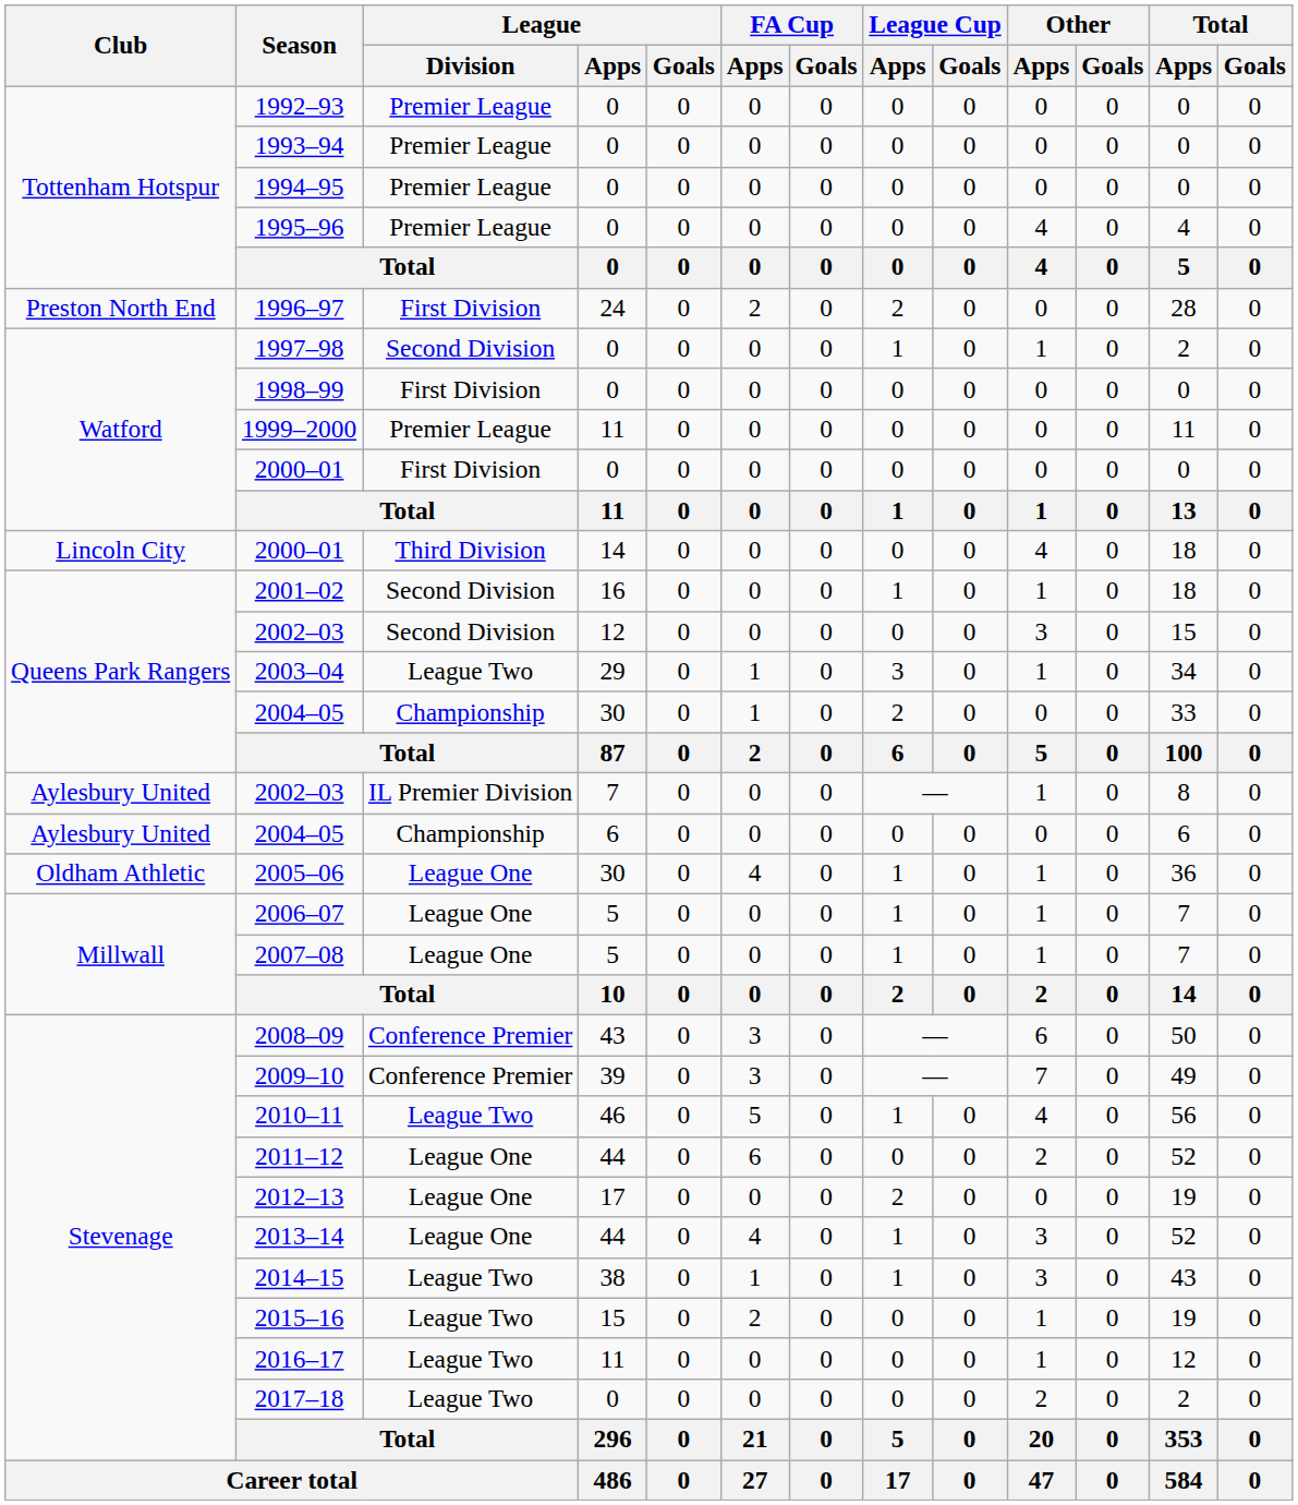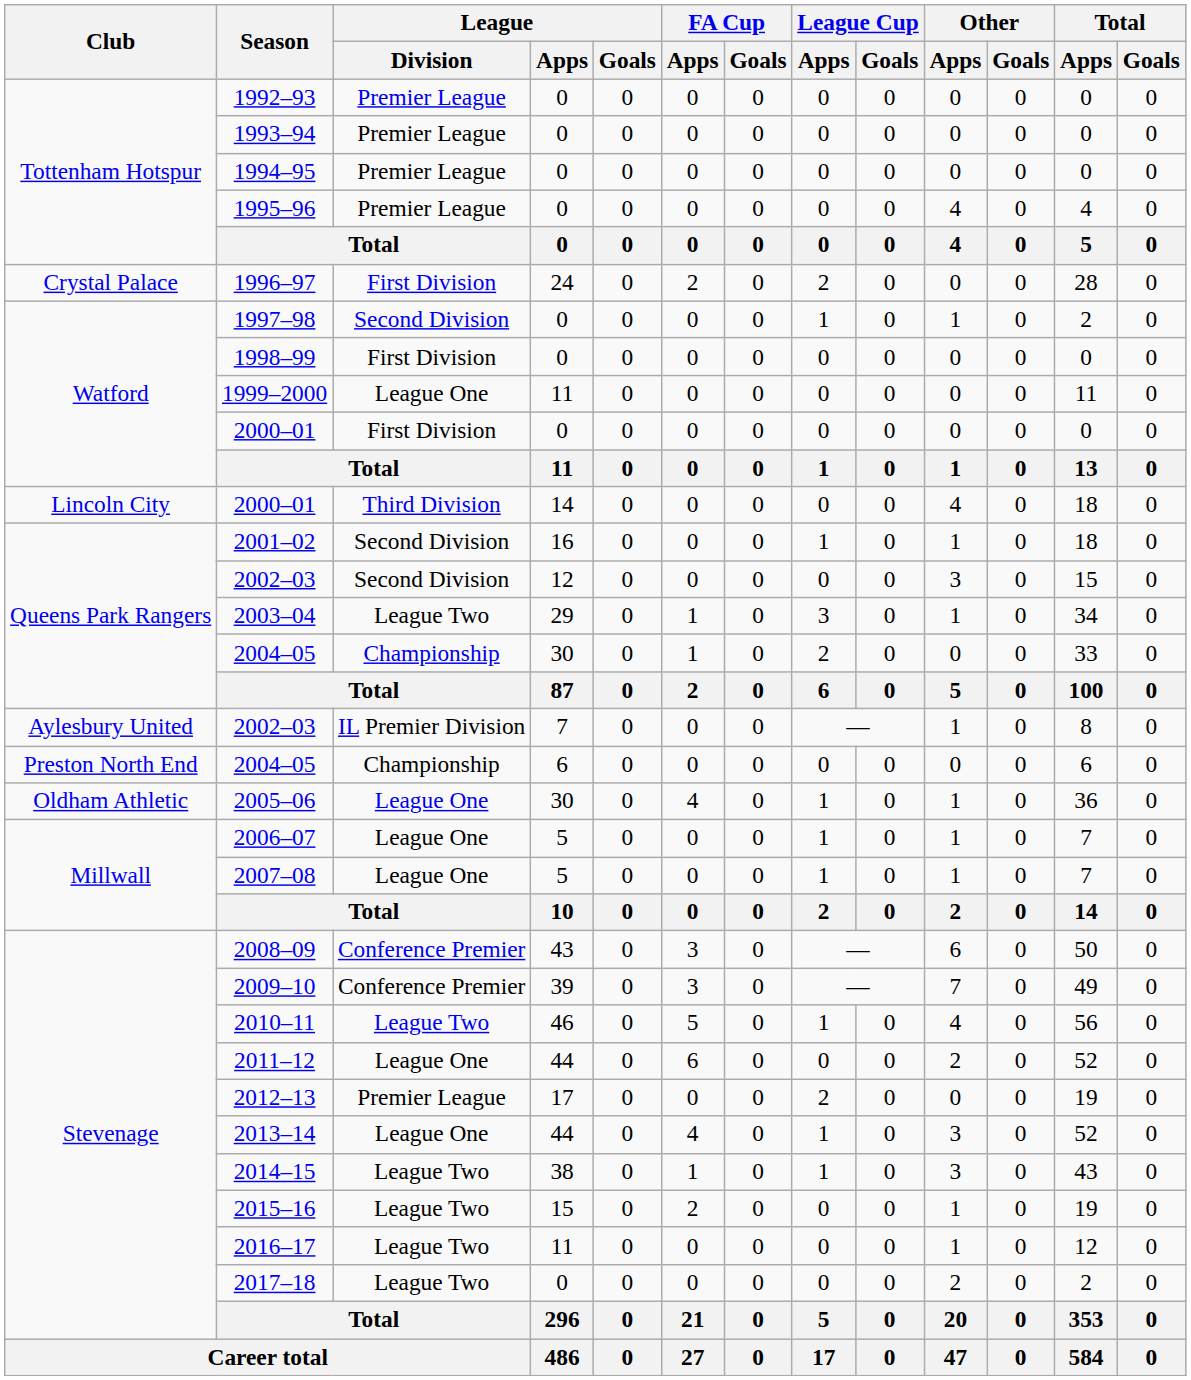 <table class="wikitable" style="text-align:center">
 <tr>
 <th rowspan="2">Club</th>
 <th rowspan="2">Season</th>
 <th colspan="3">League</th>
 <th colspan="2"><a href='#'>FA Cup</a></th>
 <th colspan="2"><a href='#'>League Cup</a></th>
 <th colspan="2">Other</th>
 <th colspan="2">Total</th>
 </tr>
 <tr>
 <th>Division</th>
 <th>Apps</th>
 <th>Goals</th>
 <th>Apps</th>
 <th>Goals</th>
 <th>Apps</th>
 <th>Goals</th>
 <th>Apps</th>
 <th>Goals</th>
 <th>Apps</th>
 <th>Goals</th>
 </tr>
 <tr>
 <td rowspan="5"><a href='#'>Tottenham Hotspur</a></td>
 <td><a href='#'>1992–93</a></td>
 <td><a href='#'>Premier League</a></td>
 <td>0</td>
 <td>0</td>
 <td>0</td>
 <td>0</td>
 <td>0</td>
 <td>0</td>
 <td>0</td>
 <td>0</td>
 <td>0</td>
 <td>0</td>
 </tr>
 <tr>
 <td><a href='#'>1993–94</a></td>
 <td>Premier League</td>
 <td>0</td>
 <td>0</td>
 <td>0</td>
 <td>0</td>
 <td>0</td>
 <td>0</td>
 <td>0</td>
 <td>0</td>
 <td>0</td>
 <td>0</td>
 </tr>
 <tr>
 <td><a href='#'>1994–95</a></td>
 <td>Premier League</td>
 <td>0</td>
 <td>0</td>
 <td>0</td>
 <td>0</td>
 <td>0</td>
 <td>0</td>
 <td>0</td>
 <td>0</td>
 <td>0</td>
 <td>0</td>
 </tr>
 <tr>
 <td><a href='#'>1995–96</a></td>
 <td>Premier League</td>
 <td>0</td>
 <td>0</td>
 <td>0</td>
 <td>0</td>
 <td>0</td>
 <td>0</td>
 <td>4</td>
 <td>0</td>
 <td>4</td>
 <td>0</td>
 </tr>
 <tr>
 <th colspan="2">Total</th>
 <th>0</th>
 <th>0</th>
 <th>0</th>
 <th>0</th>
 <th>0</th>
 <th>0</th>
 <th>4</th>
 <th>0</th>
 <th>5</th>
 <th>0</th>
 </tr>
 <tr>
-<td rowspan="1"><a href='#'>Preston North End</a></td>
+<td rowspan="1"><a href='#'>Crystal Palace</a></td>
 <td><a href='#'>1996–97</a></td>
 <td><a href='#'>First Division</a></td>
 <td>24</td>
 <td>0</td>
 <td>2</td>
 <td>0</td>
 <td>2</td>
 <td>0</td>
 <td>0</td>
 <td>0</td>
 <td>28</td>
 <td>0</td>
 </tr>
 <tr>
 <td rowspan="5"><a href='#'>Watford</a></td>
 <td><a href='#'>1997–98</a></td>
 <td><a href='#'>Second Division</a></td>
 <td>0</td>
 <td>0</td>
 <td>0</td>
 <td>0</td>
 <td>1</td>
 <td>0</td>
 <td>1</td>
 <td>0</td>
 <td>2</td>
 <td>0</td>
 </tr>
 <tr>
 <td><a href='#'>1998–99</a></td>
 <td>First Division</td>
 <td>0</td>
 <td>0</td>
 <td>0</td>
 <td>0</td>
 <td>0</td>
 <td>0</td>
 <td>0</td>
 <td>0</td>
 <td>0</td>
 <td>0</td>
 </tr>
 <tr>
 <td><a href='#'>1999–2000</a></td>
-<td>Premier League</td>
+<td>League One</td>
 <td>11</td>
 <td>0</td>
 <td>0</td>
 <td>0</td>
 <td>0</td>
 <td>0</td>
 <td>0</td>
 <td>0</td>
 <td>11</td>
 <td>0</td>
 </tr>
 <tr>
 <td><a href='#'>2000–01</a></td>
 <td>First Division</td>
 <td>0</td>
 <td>0</td>
 <td>0</td>
 <td>0</td>
 <td>0</td>
 <td>0</td>
 <td>0</td>
 <td>0</td>
 <td>0</td>
 <td>0</td>
 </tr>
 <tr>
 <th colspan="2">Total</th>
 <th>11</th>
 <th>0</th>
 <th>0</th>
 <th>0</th>
 <th>1</th>
 <th>0</th>
 <th>1</th>
 <th>0</th>
 <th>13</th>
 <th>0</th>
 </tr>
 <tr>
 <td rowspan="1"><a href='#'>Lincoln City</a></td>
 <td><a href='#'>2000–01</a></td>
 <td><a href='#'>Third Division</a></td>
 <td>14</td>
 <td>0</td>
 <td>0</td>
 <td>0</td>
 <td>0</td>
 <td>0</td>
 <td>4</td>
 <td>0</td>
 <td>18</td>
 <td>0</td>
 </tr>
 <tr>
 <td rowspan="5"><a href='#'>Queens Park Rangers</a></td>
 <td><a href='#'>2001–02</a></td>
 <td>Second Division</td>
 <td>16</td>
 <td>0</td>
 <td>0</td>
 <td>0</td>
 <td>1</td>
 <td>0</td>
 <td>1</td>
 <td>0</td>
 <td>18</td>
 <td>0</td>
 </tr>
 <tr>
 <td><a href='#'>2002–03</a></td>
 <td>Second Division</td>
 <td>12</td>
 <td>0</td>
 <td>0</td>
 <td>0</td>
 <td>0</td>
 <td>0</td>
 <td>3</td>
 <td>0</td>
 <td>15</td>
 <td>0</td>
 </tr>
 <tr>
 <td><a href='#'>2003–04</a></td>
 <td>League Two</td>
 <td>29</td>
 <td>0</td>
 <td>1</td>
 <td>0</td>
 <td>3</td>
 <td>0</td>
 <td>1</td>
 <td>0</td>
 <td>34</td>
 <td>0</td>
 </tr>
 <tr>
 <td><a href='#'>2004–05</a></td>
 <td><a href='#'>Championship</a></td>
 <td>30</td>
 <td>0</td>
 <td>1</td>
 <td>0</td>
 <td>2</td>
 <td>0</td>
 <td>0</td>
 <td>0</td>
 <td>33</td>
 <td>0</td>
 </tr>
 <tr>
 <th colspan="2">Total</th>
 <th>87</th>
 <th>0</th>
 <th>2</th>
 <th>0</th>
 <th>6</th>
 <th>0</th>
 <th>5</th>
 <th>0</th>
 <th>100</th>
 <th>0</th>
 </tr>
 <tr>
 <td rowspan="1"><a href='#'>Aylesbury United</a></td>
 <td><a href='#'>2002–03</a></td>
 <td><a href='#'>IL</a> Premier Division</td>
 <td>7</td>
 <td>0</td>
 <td>0</td>
 <td>0</td>
 <td colspan="2">—</td>
 <td>1</td>
 <td>0</td>
 <td>8</td>
 <td>0</td>
 </tr>
 <tr>
-<td rowspan="1"><a href='#'>Aylesbury United</a></td>
+<td rowspan="1"><a href='#'>Preston North End</a></td>
 <td><a href='#'>2004–05</a></td>
 <td>Championship</td>
 <td>6</td>
 <td>0</td>
 <td>0</td>
 <td>0</td>
 <td>0</td>
 <td>0</td>
 <td>0</td>
 <td>0</td>
 <td>6</td>
 <td>0</td>
 </tr>
 <tr>
 <td rowspan="1"><a href='#'>Oldham Athletic</a></td>
 <td><a href='#'>2005–06</a></td>
 <td><a href='#'>League One</a></td>
 <td>30</td>
 <td>0</td>
 <td>4</td>
 <td>0</td>
 <td>1</td>
 <td>0</td>
 <td>1</td>
 <td>0</td>
 <td>36</td>
 <td>0</td>
 </tr>
 <tr>
 <td rowspan="3"><a href='#'>Millwall</a></td>
 <td><a href='#'>2006–07</a></td>
 <td>League One</td>
 <td>5</td>
 <td>0</td>
 <td>0</td>
 <td>0</td>
 <td>1</td>
 <td>0</td>
 <td>1</td>
 <td>0</td>
 <td>7</td>
 <td>0</td>
 </tr>
 <tr>
 <td><a href='#'>2007–08</a></td>
 <td>League One</td>
 <td>5</td>
 <td>0</td>
 <td>0</td>
 <td>0</td>
 <td>1</td>
 <td>0</td>
 <td>1</td>
 <td>0</td>
 <td>7</td>
 <td>0</td>
 </tr>
 <tr>
 <th colspan="2">Total</th>
 <th>10</th>
 <th>0</th>
 <th>0</th>
 <th>0</th>
 <th>2</th>
 <th>0</th>
 <th>2</th>
 <th>0</th>
 <th>14</th>
 <th>0</th>
 </tr>
 <tr>
 <td rowspan="11"><a href='#'>Stevenage</a></td>
 <td><a href='#'>2008–09</a></td>
 <td><a href='#'>Conference Premier</a></td>
 <td>43</td>
 <td>0</td>
 <td>3</td>
 <td>0</td>
 <td colspan="2">—</td>
 <td>6</td>
 <td>0</td>
 <td>50</td>
 <td>0</td>
 </tr>
 <tr>
 <td><a href='#'>2009–10</a></td>
 <td>Conference Premier</td>
 <td>39</td>
 <td>0</td>
 <td>3</td>
 <td>0</td>
 <td colspan="2">—</td>
 <td>7</td>
 <td>0</td>
 <td>49</td>
 <td>0</td>
 </tr>
 <tr>
 <td><a href='#'>2010–11</a></td>
 <td><a href='#'>League Two</a></td>
 <td>46</td>
 <td>0</td>
 <td>5</td>
 <td>0</td>
 <td>1</td>
 <td>0</td>
 <td>4</td>
 <td>0</td>
 <td>56</td>
 <td>0</td>
 </tr>
 <tr>
 <td><a href='#'>2011–12</a></td>
 <td>League One</td>
 <td>44</td>
 <td>0</td>
 <td>6</td>
 <td>0</td>
 <td>0</td>
 <td>0</td>
 <td>2</td>
 <td>0</td>
 <td>52</td>
 <td>0</td>
 </tr>
 <tr>
 <td><a href='#'>2012–13</a></td>
-<td>League One</td>
+<td>Premier League</td>
 <td>17</td>
 <td>0</td>
 <td>0</td>
 <td>0</td>
 <td>2</td>
 <td>0</td>
 <td>0</td>
 <td>0</td>
 <td>19</td>
 <td>0</td>
 </tr>
 <tr>
 <td><a href='#'>2013–14</a></td>
 <td>League One</td>
 <td>44</td>
 <td>0</td>
 <td>4</td>
 <td>0</td>
 <td>1</td>
 <td>0</td>
 <td>3</td>
 <td>0</td>
 <td>52</td>
 <td>0</td>
 </tr>
 <tr>
 <td><a href='#'>2014–15</a></td>
 <td>League Two</td>
 <td>38</td>
 <td>0</td>
 <td>1</td>
 <td>0</td>
 <td>1</td>
 <td>0</td>
 <td>3</td>
 <td>0</td>
 <td>43</td>
 <td>0</td>
 </tr>
 <tr>
 <td><a href='#'>2015–16</a></td>
 <td>League Two</td>
 <td>15</td>
 <td>0</td>
 <td>2</td>
 <td>0</td>
 <td>0</td>
 <td>0</td>
 <td>1</td>
 <td>0</td>
 <td>19</td>
 <td>0</td>
 </tr>
 <tr>
 <td><a href='#'>2016–17</a></td>
 <td>League Two</td>
 <td>11</td>
 <td>0</td>
 <td>0</td>
 <td>0</td>
 <td>0</td>
 <td>0</td>
 <td>1</td>
 <td>0</td>
 <td>12</td>
 <td>0</td>
 </tr>
 <tr>
 <td><a href='#'>2017–18</a></td>
 <td>League Two</td>
 <td>0</td>
 <td>0</td>
 <td>0</td>
 <td>0</td>
 <td>0</td>
 <td>0</td>
 <td>2</td>
 <td>0</td>
 <td>2</td>
 <td>0</td>
 </tr>
 <tr>
 <th colspan="2">Total</th>
 <th>296</th>
 <th>0</th>
 <th>21</th>
 <th>0</th>
 <th>5</th>
 <th>0</th>
 <th>20</th>
 <th>0</th>
 <th>353</th>
 <th>0</th>
 </tr>
 <tr>
 <th colspan="3">Career total</th>
 <th>486</th>
 <th>0</th>
 <th>27</th>
 <th>0</th>
 <th>17</th>
 <th>0</th>
 <th>47</th>
 <th>0</th>
 <th>584</th>
 <th>0</th>
 </tr>
 </table>
